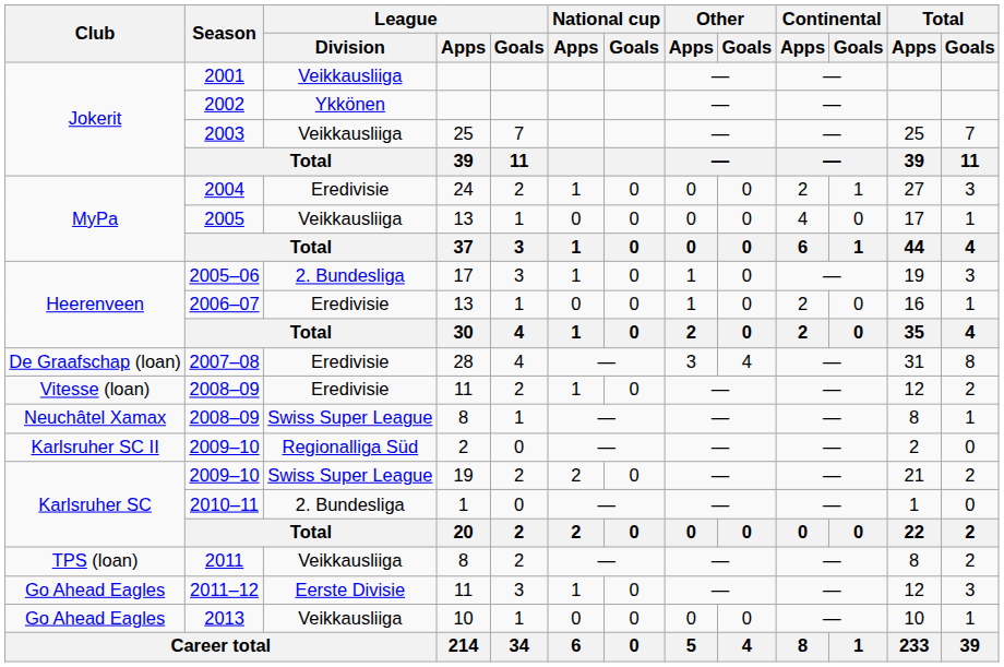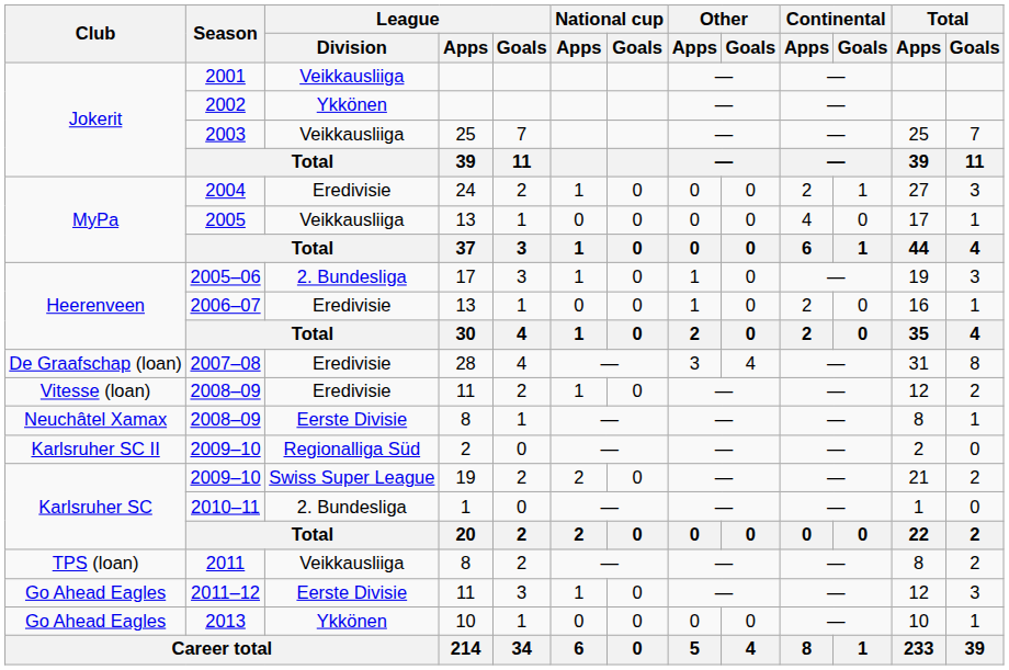 <table class="wikitable" style="text-align:center">
 <tr>
 <th rowspan="2">Club</th>
 <th rowspan="2">Season</th>
 <th colspan="3">League</th>
 <th colspan="2">National cup</th>
 <th colspan="2">Other</th>
 <th colspan="2">Continental</th>
 <th colspan="2">Total</th>
 </tr>
 <tr>
 <th>Division</th>
 <th>Apps</th>
 <th>Goals</th>
 <th>Apps</th>
 <th>Goals</th>
 <th>Apps</th>
 <th>Goals</th>
 <th>Apps</th>
 <th>Goals</th>
 <th>Apps</th>
 <th>Goals</th>
 </tr>
 <tr>
 <td rowspan="4"><a href='#'>Jokerit</a></td>
 <td><a href='#'>2001</a></td>
 <td><a href='#'>Veikkausliiga</a></td>
 <td></td>
 <td></td>
 <td></td>
 <td></td>
 <td colspan="2">—</td>
 <td colspan="2">—</td>
 <td></td>
 <td></td>
 </tr>
 <tr>
 <td><a href='#'>2002</a></td>
 <td><a href='#'>Ykkönen</a></td>
 <td></td>
 <td></td>
 <td></td>
 <td></td>
 <td colspan="2">—</td>
 <td colspan="2">—</td>
 <td></td>
 <td></td>
 </tr>
 <tr>
 <td><a href='#'>2003</a></td>
 <td>Veikkausliiga</td>
 <td>25</td>
 <td>7</td>
 <td></td>
 <td></td>
 <td colspan="2">—</td>
 <td colspan="2">—</td>
 <td>25</td>
 <td>7</td>
 </tr>
 <tr>
 <th colspan="2">Total</th>
 <th>39</th>
 <th>11</th>
 <th></th>
 <th></th>
 <th colspan="2">—</th>
 <th colspan="2">—</th>
 <th>39</th>
 <th>11</th>
 </tr>
 <tr>
 <td rowspan="3"><a href='#'>MyPa</a></td>
 <td><a href='#'>2004</a></td>
 <td>Eredivisie</td>
 <td>24</td>
 <td>2</td>
 <td>1</td>
 <td>0</td>
 <td>0</td>
 <td>0</td>
 <td>2</td>
 <td>1</td>
 <td>27</td>
 <td>3</td>
 </tr>
 <tr>
 <td><a href='#'>2005</a></td>
 <td>Veikkausliiga</td>
 <td>13</td>
 <td>1</td>
 <td>0</td>
 <td>0</td>
 <td>0</td>
 <td>0</td>
 <td>4</td>
 <td>0</td>
 <td>17</td>
 <td>1</td>
 </tr>
 <tr>
 <th colspan="2">Total</th>
 <th>37</th>
 <th>3</th>
 <th>1</th>
 <th>0</th>
 <th>0</th>
 <th>0</th>
 <th>6</th>
 <th>1</th>
 <th>44</th>
 <th>4</th>
 </tr>
 <tr>
 <td rowspan="3"><a href='#'>Heerenveen</a></td>
 <td><a href='#'>2005–06</a></td>
 <td><a href='#'>2. Bundesliga</a></td>
 <td>17</td>
 <td>3</td>
 <td>1</td>
 <td>0</td>
 <td>1</td>
 <td>0</td>
 <td colspan="2">—</td>
 <td>19</td>
 <td>3</td>
 </tr>
 <tr>
 <td><a href='#'>2006–07</a></td>
 <td>Eredivisie</td>
 <td>13</td>
 <td>1</td>
 <td>0</td>
 <td>0</td>
 <td>1</td>
 <td>0</td>
 <td>2</td>
 <td>0</td>
 <td>16</td>
 <td>1</td>
 </tr>
 <tr>
 <th colspan="2">Total</th>
 <th>30</th>
 <th>4</th>
 <th>1</th>
 <th>0</th>
 <th>2</th>
 <th>0</th>
 <th>2</th>
 <th>0</th>
 <th>35</th>
 <th>4</th>
 </tr>
 <tr>
 <td><a href='#'>De Graafschap</a> (loan)</td>
 <td><a href='#'>2007–08</a></td>
 <td>Eredivisie</td>
 <td>28</td>
 <td>4</td>
 <td colspan="2">—</td>
 <td>3</td>
 <td>4</td>
 <td colspan="2">—</td>
 <td>31</td>
 <td>8</td>
 </tr>
 <tr>
 <td><a href='#'>Vitesse</a> (loan)</td>
 <td><a href='#'>2008–09</a></td>
 <td>Eredivisie</td>
 <td>11</td>
 <td>2</td>
 <td>1</td>
 <td>0</td>
 <td colspan="2">—</td>
 <td colspan="2">—</td>
 <td>12</td>
 <td>2</td>
 </tr>
 <tr>
 <td><a href='#'>Neuchâtel Xamax</a></td>
 <td><a href='#'>2008–09</a></td>
-<td><a href='#'>Swiss Super League</a></td>
+<td><a href='#'>Eerste Divisie</a></td>
 <td>8</td>
 <td>1</td>
 <td colspan="2">—</td>
 <td colspan="2">—</td>
 <td colspan="2">—</td>
 <td>8</td>
 <td>1</td>
 </tr>
 <tr>
 <td><a href='#'>Karlsruher SC II</a></td>
 <td><a href='#'>2009–10</a></td>
 <td><a href='#'>Regionalliga Süd</a></td>
 <td>2</td>
 <td>0</td>
 <td colspan="2">—</td>
 <td colspan="2">—</td>
 <td colspan="2">—</td>
 <td>2</td>
 <td>0</td>
 </tr>
 <tr>
 <td rowspan="3"><a href='#'>Karlsruher SC</a></td>
 <td><a href='#'>2009–10</a></td>
 <td><a href='#'>Swiss Super League</a></td>
 <td>19</td>
 <td>2</td>
 <td>2</td>
 <td>0</td>
 <td colspan="2">—</td>
 <td colspan="2">—</td>
 <td>21</td>
 <td>2</td>
 </tr>
 <tr>
 <td><a href='#'>2010–11</a></td>
 <td>2. Bundesliga</td>
 <td>1</td>
 <td>0</td>
 <td colspan="2">—</td>
 <td colspan="2">—</td>
 <td colspan="2">—</td>
 <td>1</td>
 <td>0</td>
 </tr>
 <tr>
 <th colspan="2">Total</th>
 <th>20</th>
 <th>2</th>
 <th>2</th>
 <th>0</th>
 <th>0</th>
 <th>0</th>
 <th>0</th>
 <th>0</th>
 <th>22</th>
 <th>2</th>
 </tr>
 <tr>
 <td><a href='#'>TPS</a> (loan)</td>
 <td><a href='#'>2011</a></td>
 <td>Veikkausliiga</td>
 <td>8</td>
 <td>2</td>
 <td colspan="2">—</td>
 <td colspan="2">—</td>
 <td colspan="2">—</td>
 <td>8</td>
 <td>2</td>
 </tr>
 <tr>
 <td><a href='#'>Go Ahead Eagles</a></td>
 <td><a href='#'>2011–12</a></td>
 <td><a href='#'>Eerste Divisie</a></td>
 <td>11</td>
 <td>3</td>
 <td>1</td>
 <td>0</td>
 <td colspan="2">—</td>
 <td colspan="2">—</td>
 <td>12</td>
 <td>3</td>
 </tr>
 <tr>
 <td><a href='#'>Go Ahead Eagles</a></td>
 <td><a href='#'>2013</a></td>
-<td>Veikkausliiga</td>
+<td><a href='#'>Ykkönen</a></td>
 <td>10</td>
 <td>1</td>
 <td>0</td>
 <td>0</td>
 <td>0</td>
 <td>0</td>
 <td colspan="2">—</td>
 <td>10</td>
 <td>1</td>
 </tr>
 <tr>
 <th colspan="3">Career total</th>
 <th>214</th>
 <th>34</th>
 <th>6</th>
 <th>0</th>
 <th>5</th>
 <th>4</th>
 <th>8</th>
 <th>1</th>
 <th>233</th>
 <th>39</th>
 </tr>
 </table>
